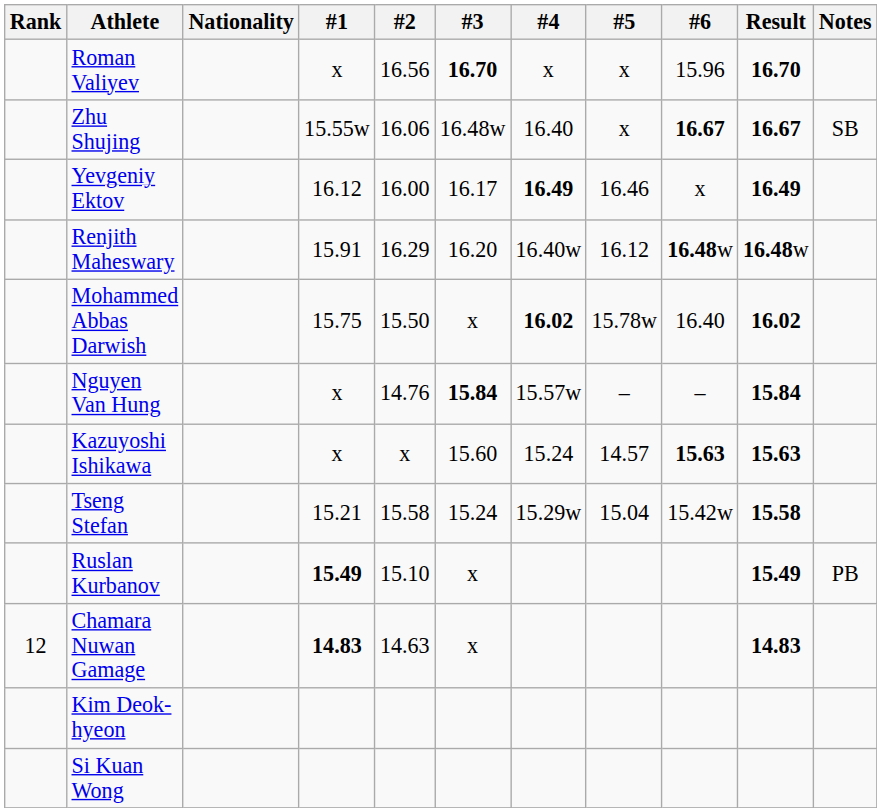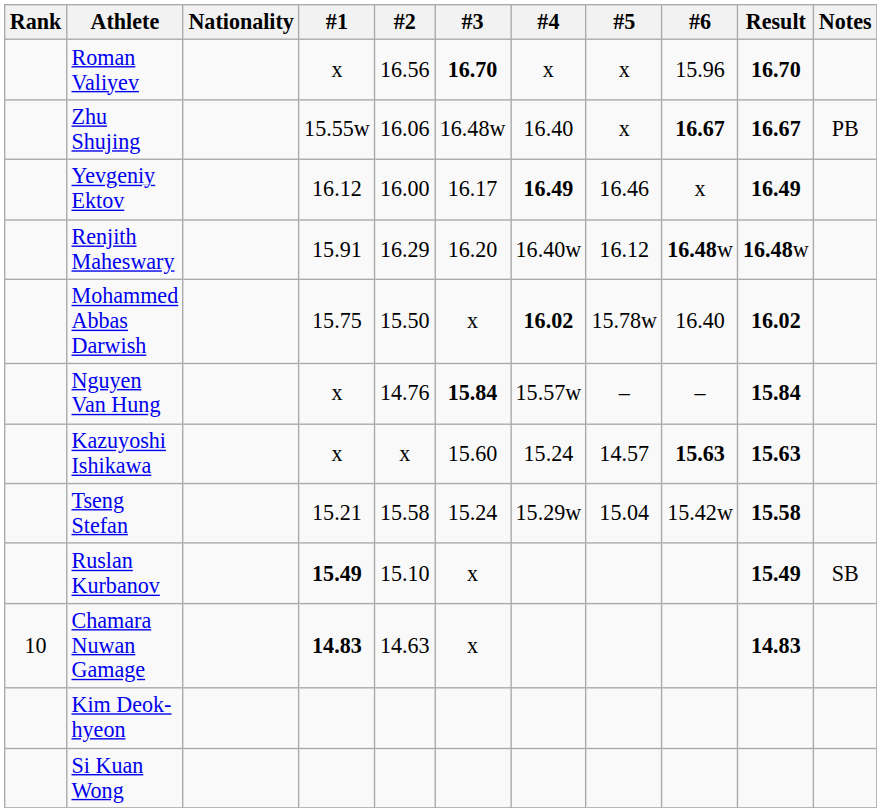 <table class="wikitable sortable" style="text-align:center">
 <tr>
 <th>Rank</th>
 <th>Athlete</th>
 <th>Nationality</th>
 <th>#1</th>
 <th>#2</th>
 <th>#3</th>
 <th>#4</th>
 <th>#5</th>
 <th>#6</th>
 <th>Result</th>
 <th>Notes</th>
 </tr>
 <tr>
 <td></td>
 <td align="left"><a href='#'>Roman Valiyev</a></td>
 <td align=left></td>
 <td>x</td>
 <td>16.56</td>
 <td><strong>16.70</strong></td>
 <td>x</td>
 <td>x</td>
 <td>15.96</td>
 <td><strong>16.70</strong></td>
 <td></td>
 </tr>
 <tr>
 <td></td>
 <td align="left"><a href='#'>Zhu Shujing</a></td>
 <td align=left></td>
 <td>15.55w</td>
 <td>16.06</td>
 <td>16.48w</td>
 <td>16.40</td>
 <td>x</td>
 <td><strong>16.67</strong></td>
 <td><strong>16.67</strong></td>
-<td>SB</td>
+<td>PB</td>
 </tr>
 <tr>
 <td></td>
 <td align="left"><a href='#'>Yevgeniy Ektov</a></td>
 <td align=left></td>
 <td>16.12</td>
 <td>16.00</td>
 <td>16.17</td>
 <td><strong>16.49</strong></td>
 <td>16.46</td>
 <td>x</td>
 <td><strong>16.49</strong></td>
 <td></td>
 </tr>
 <tr>
 <td></td>
 <td align="left"><a href='#'>Renjith Maheswary</a></td>
 <td align=left></td>
 <td>15.91</td>
 <td>16.29</td>
 <td>16.20</td>
 <td>16.40w</td>
 <td>16.12</td>
 <td><strong>16.48</strong>w</td>
 <td><strong>16.48</strong>w</td>
 <td></td>
 </tr>
 <tr>
 <td></td>
 <td align="left"><a href='#'>Mohammed Abbas Darwish</a></td>
 <td align=left></td>
 <td>15.75</td>
 <td>15.50</td>
 <td>x</td>
 <td><strong>16.02</strong></td>
 <td>15.78w</td>
 <td>16.40</td>
 <td><strong>16.02</strong></td>
 <td></td>
 </tr>
 <tr>
 <td></td>
 <td align="left"><a href='#'>Nguyen Van Hung</a></td>
 <td align=left></td>
 <td>x</td>
 <td>14.76</td>
 <td><strong>15.84</strong></td>
 <td>15.57w</td>
 <td>–</td>
 <td>–</td>
 <td><strong>15.84</strong></td>
 <td></td>
 </tr>
 <tr>
 <td></td>
 <td align="left"><a href='#'>Kazuyoshi Ishikawa</a></td>
 <td align=left></td>
 <td>x</td>
 <td>x</td>
 <td>15.60</td>
 <td>15.24</td>
 <td>14.57</td>
 <td><strong>15.63</strong></td>
 <td><strong>15.63</strong></td>
 <td></td>
 </tr>
 <tr>
 <td></td>
 <td align="left"><a href='#'>Tseng Stefan</a></td>
 <td align=left></td>
 <td>15.21</td>
 <td>15.58</td>
 <td>15.24</td>
 <td>15.29w</td>
 <td>15.04</td>
 <td>15.42w</td>
 <td><strong>15.58</strong></td>
 <td></td>
 </tr>
 <tr>
 <td></td>
 <td align="left"><a href='#'>Ruslan Kurbanov</a></td>
 <td align=left></td>
 <td><strong>15.49</strong></td>
 <td>15.10</td>
 <td>x</td>
 <td></td>
 <td></td>
 <td></td>
 <td><strong>15.49</strong></td>
-<td>PB</td>
+<td>SB</td>
 </tr>
 <tr>
-<td>12</td>
+<td>10</td>
 <td align="left"><a href='#'>Chamara Nuwan Gamage</a></td>
 <td align=left></td>
 <td><strong>14.83</strong></td>
 <td>14.63</td>
 <td>x</td>
 <td></td>
 <td></td>
 <td></td>
 <td><strong>14.83</strong></td>
 <td></td>
 </tr>
 <tr>
 <td></td>
 <td align="left"><a href='#'>Kim Deok-hyeon</a></td>
 <td align=left></td>
 <td></td>
 <td></td>
 <td></td>
 <td></td>
 <td></td>
 <td></td>
 <td><strong></strong></td>
 <td></td>
 </tr>
 <tr>
 <td></td>
 <td align="left"><a href='#'>Si Kuan Wong</a></td>
 <td align=left></td>
 <td></td>
 <td></td>
 <td></td>
 <td></td>
 <td></td>
 <td></td>
 <td><strong></strong></td>
 <td></td>
 </tr>
 </table>
